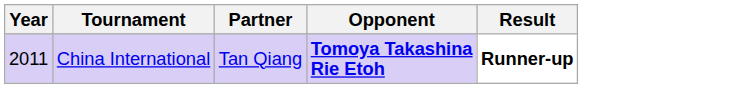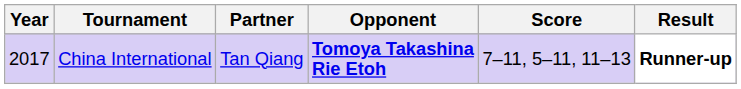 <table class="sortable wikitable" style="font-size: 90%;">
 <tr>
 <th>Year</th>
 <th>Tournament</th>
 <th>Partner</th>
 <th>Opponent</th>
+<th>Score</th>
 <th>Result</th>
 </tr>
 <tr style="background:#D8CEF6">
-<td align="center">2011</td>
+<td align="center">2017</td>
 <td align="left"><a href='#'>China International</a></td>
 <td align="left"> <a href='#'>Tan Qiang</a></td>
 <td align="left"><strong> <a href='#'>Tomoya Takashina</a><br> <a href='#'>Rie Etoh</a></strong></td>
+<td align="left">7–11, 5–11, 11–13</td>
 <td style="text-align:left; background:white"> <strong>Runner-up</strong></td>
 </tr>
 </table>
